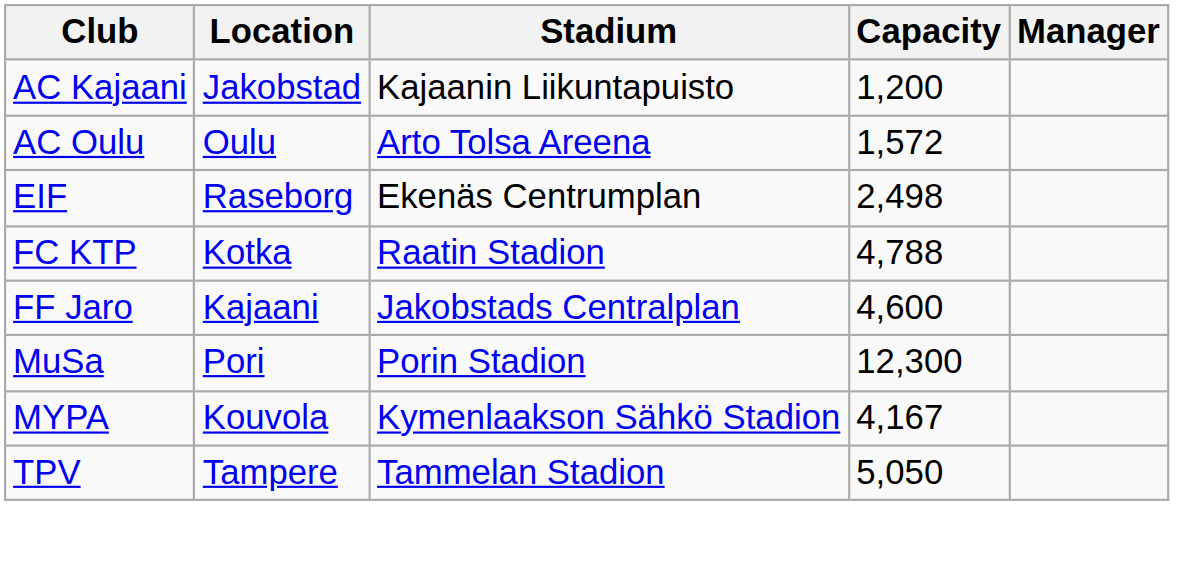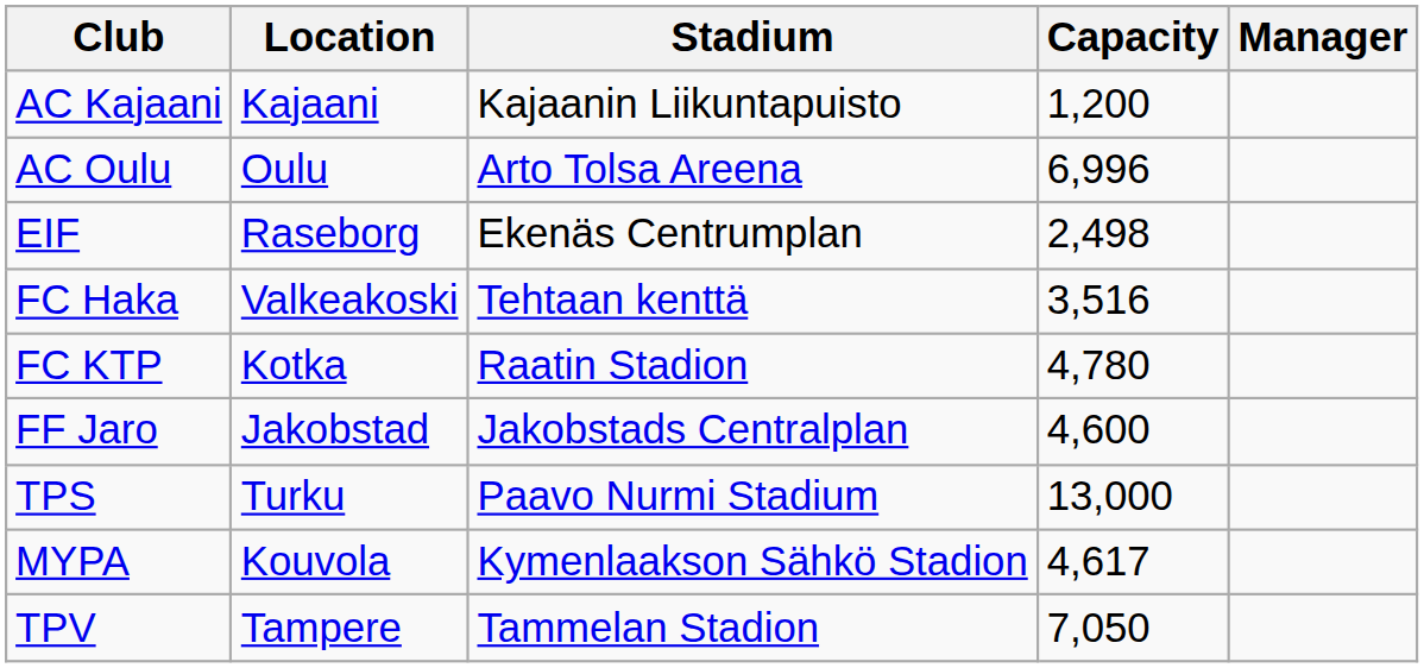 <table class="wikitable sortable">
 <tr>
 <th>Club</th>
 <th>Location</th>
 <th>Stadium</th>
 <th>Capacity</th>
 <th>Manager</th>
 </tr>
 <tr --->
 <td><a href='#'>AC Kajaani</a></td>
-<td><a href='#'>Jakobstad</a></td>
+<td><a href='#'>Kajaani</a></td>
 <td>Kajaanin Liikuntapuisto</td>
 <td>1,200</td>
 <td> </td>
 </tr>
 <tr --->
 <td><a href='#'>AC Oulu</a></td>
 <td><a href='#'>Oulu</a></td>
 <td><a href='#'>Arto Tolsa Areena</a></td>
-<td>1,572</td>
+<td>6,996</td>
 <td> </td>
 </tr>
 <tr --->
 <td><a href='#'>EIF</a></td>
 <td><a href='#'>Raseborg</a></td>
 <td>Ekenäs Centrumplan</td>
 <td>2,498</td>
 <td> </td>
 </tr>
 <tr --->
+<td><a href='#'>FC Haka</a></td>
+<td><a href='#'>Valkeakoski</a></td>
+<td><a href='#'>Tehtaan kenttä</a></td>
+<td>3,516</td>
+<td> </td>
+</tr>
+<tr --->
 <td><a href='#'>FC KTP</a></td>
 <td><a href='#'>Kotka</a></td>
 <td><a href='#'>Raatin Stadion</a></td>
-<td>4,788</td>
+<td>4,780</td>
 <td> </td>
 </tr>
 <tr --->
 <td><a href='#'>FF Jaro</a></td>
-<td><a href='#'>Kajaani</a></td>
+<td><a href='#'>Jakobstad</a></td>
 <td><a href='#'>Jakobstads Centralplan</a></td>
 <td>4,600</td>
 <td> </td>
 </tr>
-<tr -->
-<td><a href='#'>MuSa</a></td>
-<td><a href='#'>Pori</a></td>
-<td><a href='#'>Porin Stadion</a></td>
-<td>12,300</td>
+<tr --->
+<td><a href='#'>TPS</a></td>
+<td><a href='#'>Turku</a></td>
+<td><a href='#'>Paavo Nurmi Stadium</a></td>
+<td>13,000</td>
 <td> </td>
 </tr>
 <tr -->
 <td><a href='#'>MYPA</a></td>
 <td><a href='#'>Kouvola</a></td>
 <td><a href='#'>Kymenlaakson Sähkö Stadion</a></td>
-<td>4,167</td>
+<td>4,617</td>
 <td> </td>
 </tr>
 <tr -->
 <td><a href='#'>TPV</a></td>
 <td><a href='#'>Tampere</a></td>
 <td><a href='#'>Tammelan Stadion</a></td>
-<td>5,050</td>
+<td>7,050</td>
 <td> </td>
 </tr>
 </table>
